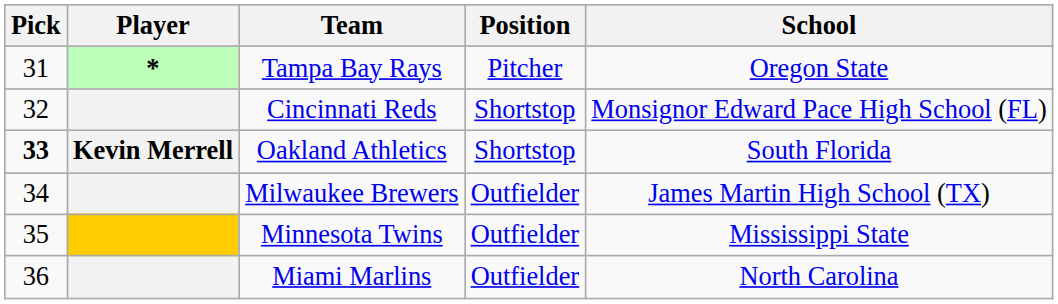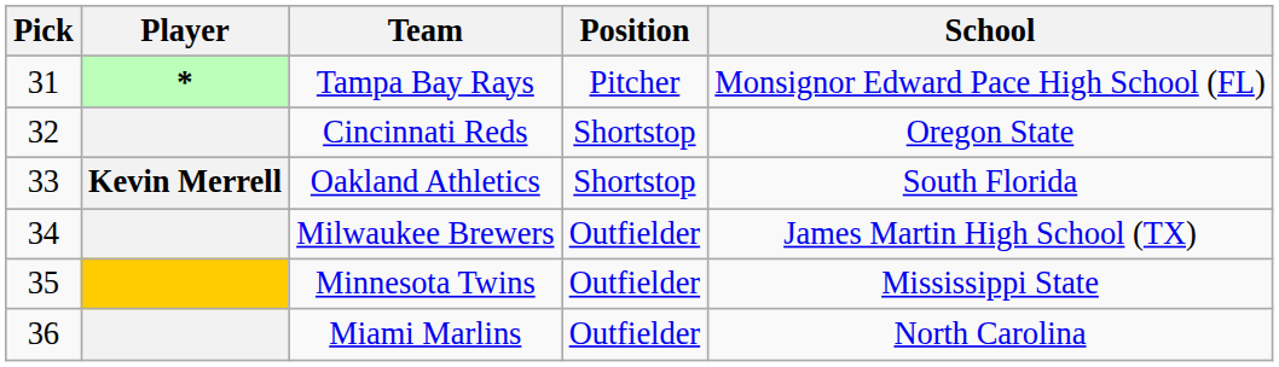 <table class="wikitable sortable plainrowheaders" style="text-align:center; width=74%">
 <tr>
 <th scope="col">Pick</th>
 <th scope="col">Player</th>
 <th scope="col">Team</th>
 <th scope="col">Position</th>
 <th scope="col">School</th>
 </tr>
 <tr>
 <td>31</td>
 <th scope="row" style="text-align:center; background:#bfb;">*</th>
 <td><a href='#'>Tampa Bay Rays</a></td>
 <td><a href='#'>Pitcher</a></td>
-<td><a href='#'>Oregon State</a></td>
+<td><a href='#'>Monsignor Edward Pace High School</a> (<a href='#'>FL</a>)</td>
 </tr>
 <tr>
 <td>32</td>
 <th scope="row" style="text-align:center"></th>
 <td><a href='#'>Cincinnati Reds</a></td>
 <td><a href='#'>Shortstop</a></td>
-<td><a href='#'>Monsignor Edward Pace High School</a> (<a href='#'>FL</a>)</td>
+<td><a href='#'>Oregon State</a></td>
 </tr>
 <tr>
-<td><strong>33</strong></td>
+<td>33</td>
 <th scope="row" style="text-align:center">Kevin Merrell</th>
 <td><a href='#'>Oakland Athletics</a></td>
 <td><a href='#'>Shortstop</a></td>
 <td><a href='#'>South Florida</a></td>
 </tr>
 <tr>
 <td>34</td>
 <th scope="row" style="text-align:center"></th>
 <td><a href='#'>Milwaukee Brewers</a></td>
 <td><a href='#'>Outfielder</a></td>
 <td><a href='#'>James Martin High School</a> (<a href='#'>TX</a>)</td>
 </tr>
 <tr>
 <td>35</td>
 <th scope="row" style="text-align:center; background-color:#FFCC00"></th>
 <td><a href='#'>Minnesota Twins</a></td>
 <td><a href='#'>Outfielder</a></td>
 <td><a href='#'>Mississippi State</a></td>
 </tr>
 <tr>
 <td>36</td>
 <th scope="row" style="text-align:center"></th>
 <td><a href='#'>Miami Marlins</a></td>
 <td><a href='#'>Outfielder</a></td>
 <td><a href='#'>North Carolina</a></td>
 </tr>
 </table>
